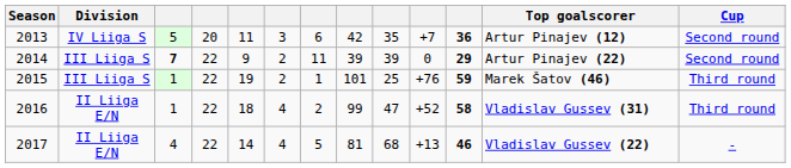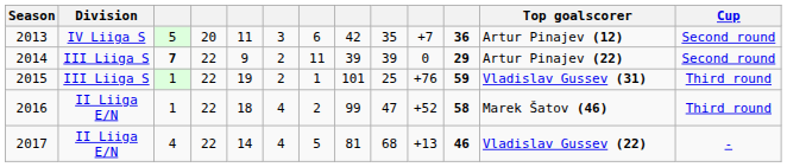 <table class="wikitable collapsible">
 <tr>
 <th width=30px>Season</th>
 <th width=90px>Division</th>
 <th width=30px></th>
 <th width=30px></th>
 <th width=30px></th>
 <th width=30px></th>
 <th width=30px></th>
 <th width=30px></th>
 <th width=30px></th>
 <th width=30px></th>
 <th width=30px></th>
 <th width=190px>Top goalscorer</th>
 <th width=100px><a href='#'>Cup</a></th>
 </tr>
 <tr align=center>
 <td>2013</td>
 <td><a href='#'>IV Liiga S</a></td>
 <td bgcolor="#DDFFDD">5</td>
 <td>20</td>
 <td>11</td>
 <td>3</td>
 <td>6</td>
 <td>42</td>
 <td>35</td>
 <td>+7</td>
 <td><strong>36</strong></td>
 <td align=left>Artur Pinajev <strong>(12)</strong></td>
 <td><a href='#'>Second round</a></td>
 </tr>
 <tr align=center>
 <td>2014</td>
 <td><a href='#'>III Liiga S</a></td>
 <td><strong>7</strong></td>
 <td>22</td>
 <td>9</td>
 <td>2</td>
 <td>11</td>
 <td>39</td>
 <td>39</td>
 <td>0</td>
 <td><strong>29</strong></td>
 <td align=left>Artur Pinajev <strong>(22)</strong></td>
 <td><a href='#'>Second round</a></td>
 </tr>
 <tr align=center>
 <td>2015</td>
 <td><a href='#'>III Liiga S</a></td>
 <td bgcolor="#DDFFDD">1</td>
 <td>22</td>
 <td>19</td>
 <td>2</td>
 <td>1</td>
 <td>101</td>
 <td>25</td>
 <td>+76</td>
 <td><strong>59</strong></td>
-<td align=left>Marek Šatov <strong>(46)</strong></td>
+<td align=left><a href='#'>Vladislav Gussev</a> <strong>(31)</strong></td>
 <td><a href='#'>Third round</a></td>
 </tr>
 <tr align=center>
 <td>2016</td>
 <td><a href='#'>II Liiga E/N</a></td>
 <td>1</td>
 <td>22</td>
 <td>18</td>
 <td>4</td>
 <td>2</td>
 <td>99</td>
 <td>47</td>
 <td>+52</td>
 <td><strong>58</strong></td>
-<td align=left><a href='#'>Vladislav Gussev</a> <strong>(31)</strong></td>
+<td align=left>Marek Šatov <strong>(46)</strong></td>
 <td><a href='#'>Third round</a></td>
 </tr>
 <tr align=center>
 <td>2017</td>
 <td><a href='#'>II Liiga E/N</a></td>
 <td>4</td>
 <td>22</td>
 <td>14</td>
 <td>4</td>
 <td>5</td>
 <td>81</td>
 <td>68</td>
 <td>+13</td>
 <td><strong>46</strong></td>
 <td align=left><a href='#'>Vladislav Gussev</a> <strong>(22)</strong></td>
 <td><a href='#'>-</a></td>
 </tr>
 </table>
